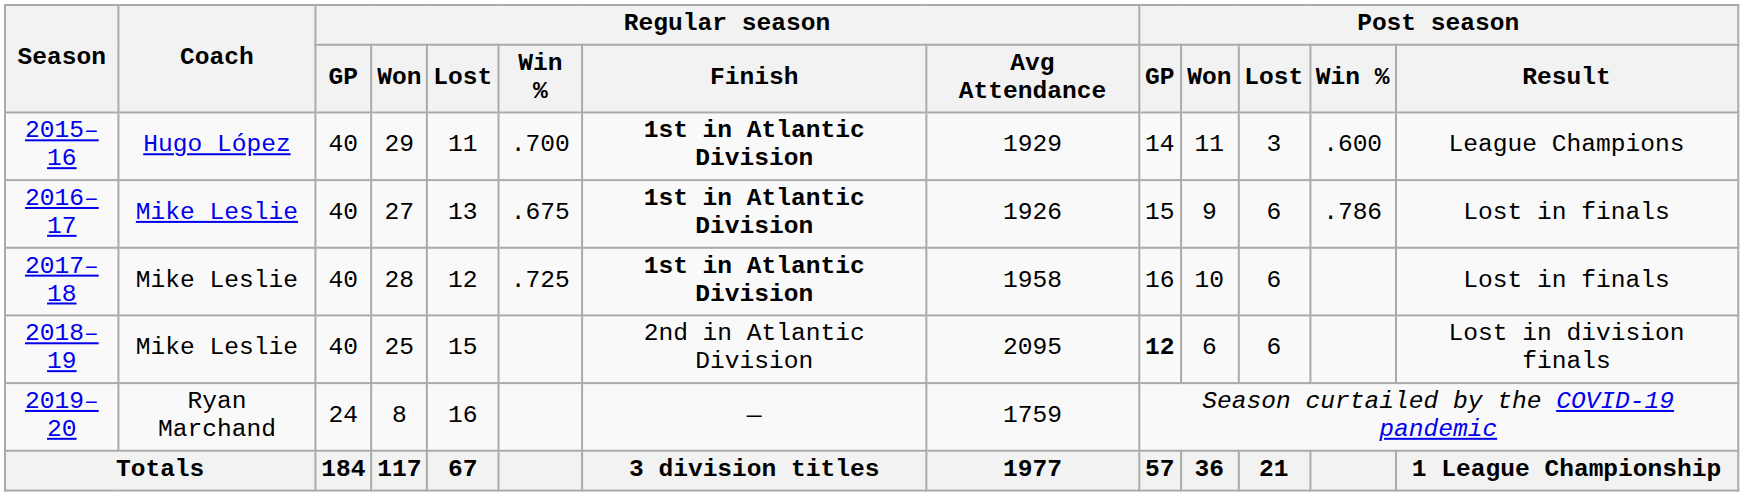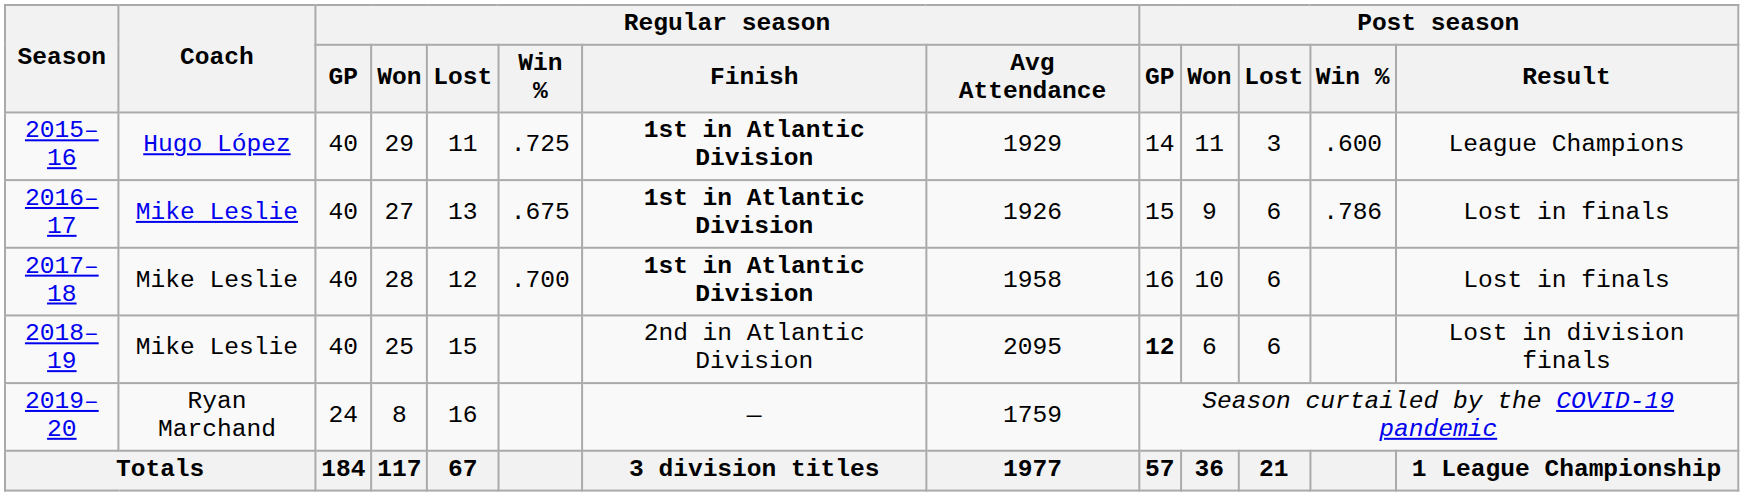 <table class="wikitable" style="font-size: 95%; text-align:center;">
 <tr>
 <th rowspan="2">Season</th>
 <th rowspan="2">Coach</th>
 <th colspan="6">Regular season</th>
 <th colspan="5">Post season</th>
 </tr>
 <tr>
 <th>GP</th>
 <th>Won</th>
 <th>Lost</th>
 <th>Win %</th>
 <th>Finish</th>
 <th>Avg Attendance</th>
 <th>GP</th>
 <th>Won</th>
 <th>Lost</th>
 <th>Win %</th>
 <th>Result</th>
 </tr>
 <tr>
 <td><a href='#'>2015–16</a></td>
 <td><a href='#'>Hugo López</a></td>
 <td>40</td>
 <td>29</td>
 <td>11</td>
-<td>.700</td>
+<td>.725</td>
 <td><strong>1st in Atlantic Division</strong></td>
 <td>1929</td>
 <td>14</td>
 <td>11</td>
 <td>3</td>
 <td>.600</td>
 <td>League Champions</td>
 </tr>
 <tr>
 <td><a href='#'>2016–17</a></td>
 <td><a href='#'>Mike Leslie</a></td>
 <td>40</td>
 <td>27</td>
 <td>13</td>
 <td>.675</td>
 <td><strong>1st in Atlantic Division</strong></td>
 <td>1926</td>
 <td>15</td>
 <td>9</td>
 <td>6</td>
 <td>.786</td>
 <td>Lost in finals</td>
 </tr>
 <tr>
 <td><a href='#'>2017–18</a></td>
 <td>Mike Leslie</td>
 <td>40</td>
 <td>28</td>
 <td>12</td>
-<td>.725</td>
+<td>.700</td>
 <td><strong>1st in Atlantic Division</strong></td>
 <td>1958</td>
 <td>16</td>
 <td>10</td>
 <td>6</td>
 <td></td>
 <td>Lost in finals</td>
 </tr>
 <tr>
 <td><a href='#'>2018–19</a></td>
 <td>Mike Leslie</td>
 <td>40</td>
 <td>25</td>
 <td>15</td>
 <td></td>
 <td>2nd in Atlantic Division</td>
 <td>2095</td>
 <td><strong>12</strong></td>
 <td>6</td>
 <td>6</td>
 <td></td>
 <td>Lost in division finals</td>
 </tr>
 <tr>
 <td><a href='#'>2019–20</a></td>
 <td>Ryan Marchand</td>
 <td>24</td>
 <td>8</td>
 <td>16</td>
 <td></td>
 <td>—</td>
 <td>1759</td>
 <td colspan=5><em>Season curtailed by the <a href='#'>COVID-19 pandemic</a></em></td>
 </tr>
 <tr>
 <th colspan="2">Totals</th>
 <th>184</th>
 <th>117</th>
 <th>67</th>
 <th></th>
 <th>3 division titles</th>
 <th>1977</th>
 <th>57</th>
 <th>36</th>
 <th>21</th>
 <th></th>
 <th>1 League Championship</th>
 </tr>
 </table>
